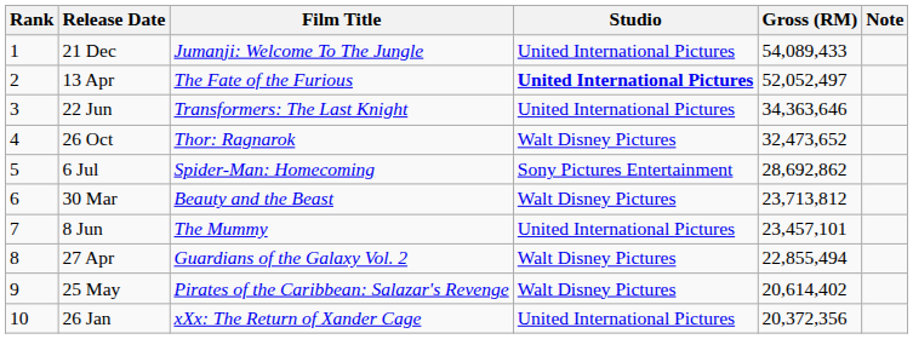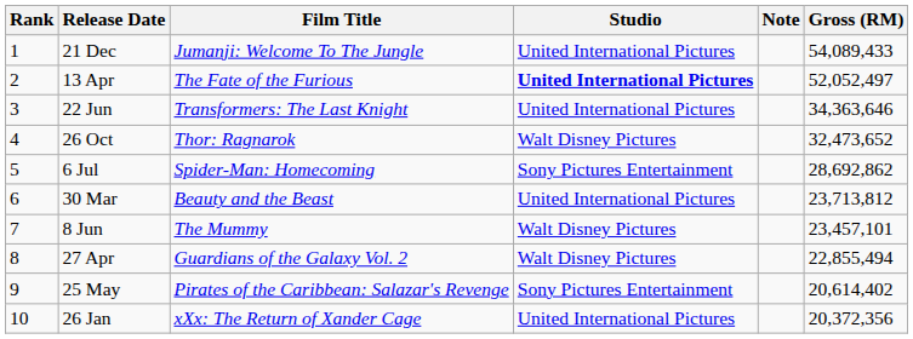 <table class="wikitable">
 <tr>
 <th>Rank</th>
 <th>Release Date</th>
 <th>Film Title</th>
 <th>Studio</th>
+<th>Note</th>
 <th>Gross (RM)</th>
-<th>Note</th>
 </tr>
 <tr>
 <td>1</td>
 <td>21 Dec</td>
 <td><a href='#'><em>Jumanji: Welcome To The Jungle</em></a></td>
 <td><a href='#'>United International Pictures</a></td>
+<td></td>
 <td>54,089,433</td>
-<td></td>
 </tr>
 <tr>
 <td>2</td>
 <td>13 Apr</td>
 <td><em><a href='#'>The Fate of the Furious</a></em></td>
 <td><strong><a href='#'>United International Pictures</a></strong></td>
+<td></td>
 <td>52,052,497</td>
-<td></td>
 </tr>
 <tr>
 <td>3</td>
 <td>22 Jun</td>
 <td><em><a href='#'>Transformers: The Last Knight</a></em></td>
 <td><a href='#'>United International Pictures</a></td>
+<td></td>
 <td>34,363,646</td>
-<td></td>
 </tr>
 <tr>
 <td>4</td>
 <td>26 Oct</td>
 <td><em><a href='#'>Thor: Ragnarok</a></em></td>
 <td><a href='#'>Walt Disney Pictures</a></td>
+<td></td>
 <td>32,473,652</td>
-<td></td>
 </tr>
 <tr>
 <td>5</td>
 <td>6 Jul</td>
 <td><em><a href='#'>Spider-Man: Homecoming</a></em></td>
 <td><a href='#'>Sony Pictures Entertainment</a></td>
+<td></td>
 <td>28,692,862</td>
-<td></td>
 </tr>
 <tr>
 <td>6</td>
 <td>30 Mar</td>
 <td><a href='#'><em>Beauty and the Beast</em></a></td>
-<td><a href='#'>Walt Disney Pictures</a></td>
+<td><a href='#'>United International Pictures</a></td>
+<td></td>
 <td>23,713,812</td>
-<td></td>
 </tr>
 <tr>
 <td>7</td>
 <td>8 Jun</td>
 <td><a href='#'><em>The Mummy</em></a></td>
-<td><a href='#'>United International Pictures</a></td>
+<td><a href='#'>Walt Disney Pictures</a></td>
+<td></td>
 <td>23,457,101</td>
-<td></td>
 </tr>
 <tr>
 <td>8</td>
 <td>27 Apr</td>
 <td><em><a href='#'>Guardians of the Galaxy Vol. 2</a></em></td>
 <td><a href='#'>Walt Disney Pictures</a></td>
+<td></td>
 <td>22,855,494</td>
-<td></td>
 </tr>
 <tr>
 <td>9</td>
 <td>25 May</td>
 <td><em><a href='#'>Pirates of the Caribbean: Salazar's Revenge</a></em></td>
-<td><a href='#'>Walt Disney Pictures</a></td>
+<td><a href='#'>Sony Pictures Entertainment</a></td>
+<td></td>
 <td>20,614,402</td>
-<td></td>
 </tr>
 <tr>
 <td>10</td>
 <td>26 Jan</td>
 <td><a href='#'><em>xXx: The Return of Xander Cage</em></a></td>
 <td><a href='#'>United International Pictures</a></td>
+<td></td>
 <td>20,372,356</td>
-<td></td>
 </tr>
 </table>
